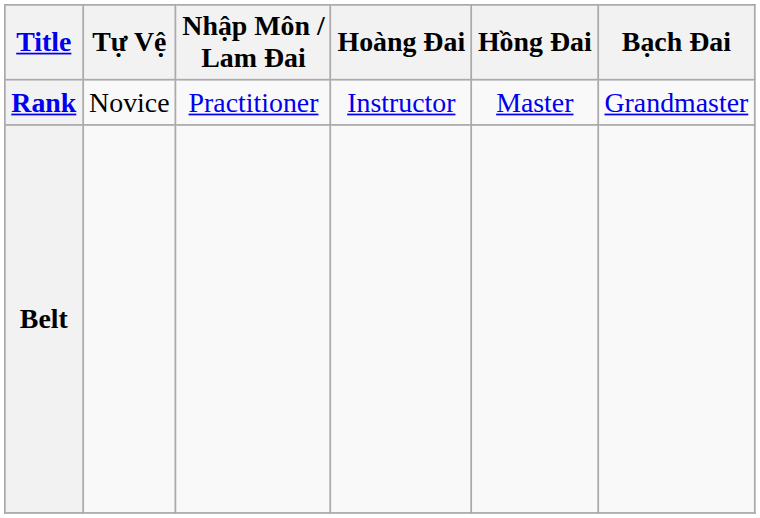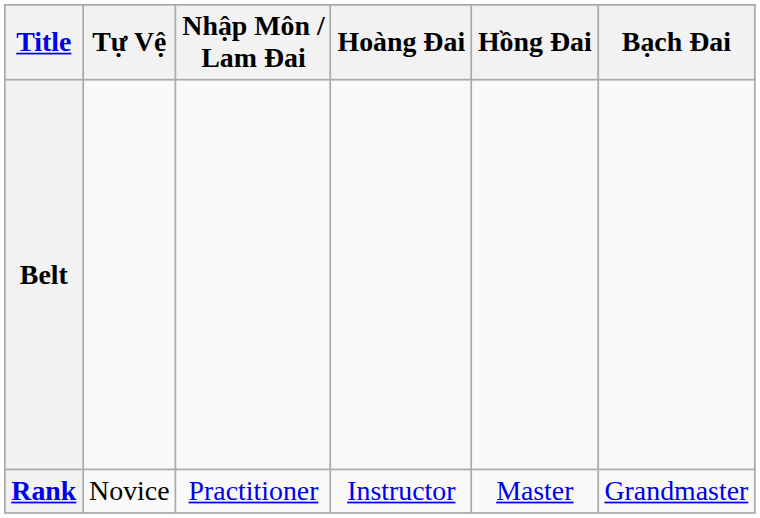 <table class="wikitable" style="text-align:center">
 <tr>
 <th><a href='#'>Title</a></th>
 <th>Tự Vệ</th>
 <th>Nhập Môn /<br> Lam Đai</th>
 <th>Hoàng Đai</th>
 <th>Hồng Đai</th>
 <th>Bạch Đai</th>
 </tr>
 <tr>
+<th>Belt</th>
+<td></td>
+<td><br><br><br><br><br><br></td>
+<td><br><br><br><br> <br><br></td>
+<td><br><br><br><br><br><br><br><br><br><br><br><br></td>
+<td></td>
+</tr>
+<tr>
 <th><a href='#'>Rank</a></th>
 <td>Novice</td>
 <td><a href='#'>Practitioner</a></td>
 <td><a href='#'>Instructor</a></td>
 <td><a href='#'>Master</a></td>
 <td><a href='#'>Grandmaster</a></td>
 </tr>
-<tr>
-<th>Belt</th>
-<td></td>
-<td><br><br><br><br><br><br></td>
-<td><br><br><br><br> <br><br></td>
-<td><br><br><br><br><br><br><br><br><br><br><br><br></td>
-<td></td>
-</tr>
 </table>
